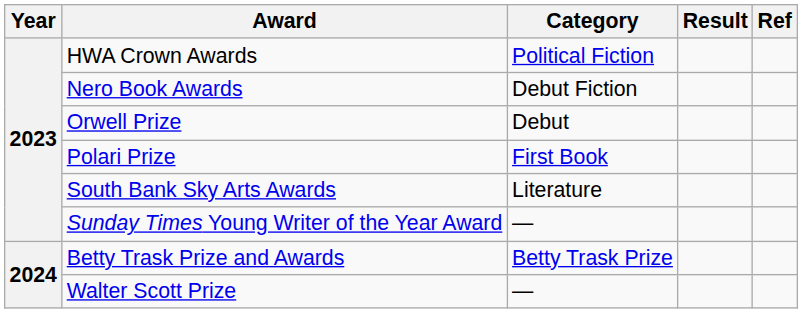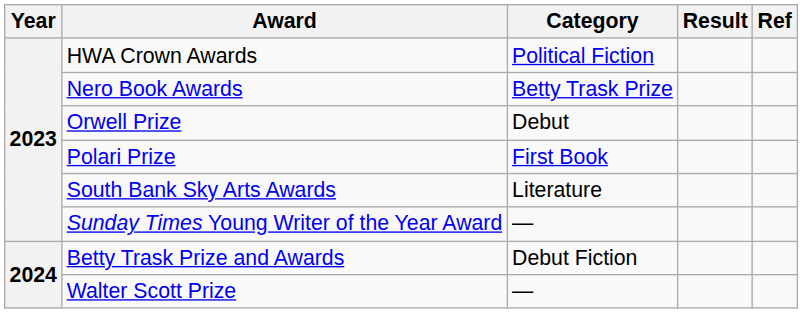 <table class="wikitable sortable">
 <tr>
 <th>Year</th>
 <th>Award</th>
 <th>Category</th>
 <th>Result</th>
 <th>Ref</th>
 </tr>
 <tr>
 <th rowspan="6">2023</th>
 <td>HWA Crown Awards</td>
 <td><a href='#'>Political Fiction</a></td>
 <td></td>
 <td></td>
 </tr>
 <tr>
 <td><a href='#'>Nero Book Awards</a></td>
-<td>Debut Fiction</td>
+<td><a href='#'>Betty Trask Prize</a></td>
 <td></td>
 <td></td>
 </tr>
 <tr>
 <td><a href='#'>Orwell Prize</a></td>
 <td>Debut</td>
 <td></td>
 <td></td>
 </tr>
 <tr>
 <td><a href='#'>Polari Prize</a></td>
 <td><a href='#'>First Book</a></td>
 <td></td>
 <td></td>
 </tr>
 <tr>
 <td><a href='#'>South Bank Sky Arts Awards</a></td>
 <td>Literature</td>
 <td></td>
 <td></td>
 </tr>
 <tr>
 <td><a href='#'><em>Sunday Times</em> Young Writer of the Year Award</a></td>
 <td>—</td>
 <td></td>
 <td></td>
 </tr>
 <tr>
 <th rowspan="2">2024</th>
 <td><a href='#'>Betty Trask Prize and Awards</a></td>
-<td><a href='#'>Betty Trask Prize</a></td>
+<td>Debut Fiction</td>
 <td></td>
 <td></td>
 </tr>
 <tr>
 <td><a href='#'>Walter Scott Prize</a></td>
 <td>—</td>
 <td></td>
 <td></td>
 </tr>
 </table>
